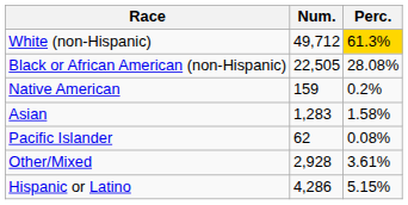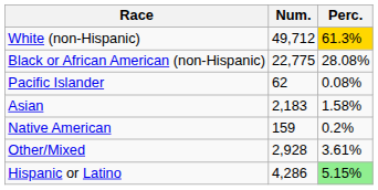 <table class="wikitable">
 <tr>
 <th>Race</th>
 <th>Num.</th>
 <th>Perc.</th>
 </tr>
 <tr>
 <td><a href='#'>White</a> (non-Hispanic)</td>
 <td>49,712</td>
 <td style="background: gold;">61.3%</td>
 </tr>
 <tr>
 <td><a href='#'>Black or African American</a> (non-Hispanic)</td>
-<td>22,505</td>
+<td>22,775</td>
 <td>28.08%</td>
+</tr>
+<tr>
+<td><a href='#'>Pacific Islander</a></td>
+<td>62</td>
+<td>0.08%</td>
+</tr>
+<tr>
+<td><a href='#'>Asian</a></td>
+<td>2,183</td>
+<td>1.58%</td>
 </tr>
 <tr>
 <td><a href='#'>Native American</a></td>
 <td>159</td>
 <td>0.2%</td>
-</tr>
-<tr>
-<td><a href='#'>Asian</a></td>
-<td>1,283</td>
-<td>1.58%</td>
-</tr>
-<tr>
-<td><a href='#'>Pacific Islander</a></td>
-<td>62</td>
-<td>0.08%</td>
 </tr>
 <tr>
 <td><a href='#'>Other/Mixed</a></td>
 <td>2,928</td>
 <td>3.61%</td>
 </tr>
 <tr>
 <td><a href='#'>Hispanic</a> or <a href='#'>Latino</a></td>
 <td>4,286</td>
-<td>5.15%</td>
+<td style="background: lightgreen;">5.15%</td>
 </tr>
 </table>
